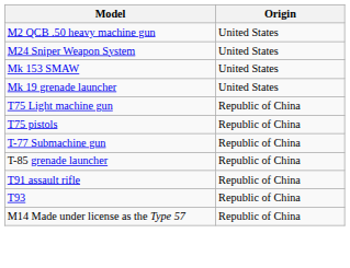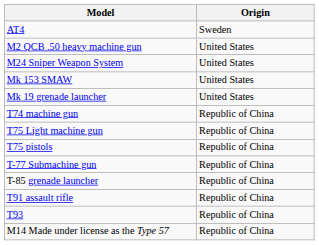 <table class=wikitable style="text-align:left; font-size: 85%;">
 <tr>
 <th style="width:250px;">Model</th>
 <th style="width:150px;">Origin</th>
+</tr>
+<tr>
+<td><a href='#'>AT4</a></td>
+<td>Sweden</td>
 </tr>
 <tr>
 <td><a href='#'>M2 QCB .50 heavy machine gun</a></td>
 <td>United States</td>
 </tr>
 <tr>
 <td><a href='#'>M24 Sniper Weapon System</a></td>
 <td>United States</td>
 </tr>
 <tr>
 <td><a href='#'>Mk 153 SMAW</a></td>
 <td>United States</td>
 </tr>
 <tr>
 <td><a href='#'>Mk 19 grenade launcher</a></td>
 <td>United States</td>
+</tr>
+<tr>
+<td><a href='#'>T74 machine gun</a></td>
+<td>Republic of China</td>
 </tr>
 <tr>
 <td><a href='#'>T75 Light machine gun</a></td>
 <td>Republic of China</td>
 </tr>
 <tr>
 <td><a href='#'>T75 pistols</a></td>
 <td>Republic of China</td>
 </tr>
 <tr>
 <td><a href='#'>T-77 Submachine gun</a></td>
 <td>Republic of China</td>
 </tr>
 <tr>
 <td>T-85 <a href='#'>grenade launcher</a></td>
 <td>Republic of China</td>
 </tr>
 <tr>
 <td><a href='#'>T91 assault rifle</a></td>
 <td>Republic of China</td>
 </tr>
 <tr>
 <td><a href='#'>T93</a></td>
 <td>Republic of China</td>
 </tr>
 <tr>
 <td>M14 Made under license as the <em>Type 57</em></td>
 <td>Republic of China</td>
 </tr>
 </table>
